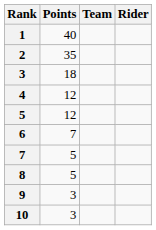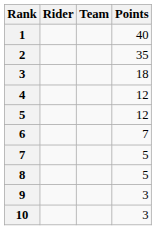 <table class="wikitable" margin-bottom:0;">
 <tr>
 <th scope="col">Rank</th>
+<th scope="col">Rider</th>
+<th scope="col">Team</th>
 <th scope="col">Points</th>
-<th scope="col">Team</th>
-<th scope="col">Rider</th>
 </tr>
 <tr>
 <th scope="row">1</th>
+<td> </td>
+<td></td>
 <td align="right">40</td>
-<td></td>
-<td> </td>
 </tr>
 <tr>
 <th scope="row">2</th>
-<td align="right">35</td>
 <td></td>
 <td></td>
+<td align="right">35</td>
 </tr>
 <tr>
 <th scope="row">3</th>
-<td align="right">18</td>
 <td></td>
 <td></td>
+<td align="right">18</td>
 </tr>
 <tr>
 <th scope="row">4</th>
-<td align="right">12</td>
 <td></td>
 <td></td>
+<td align="right">12</td>
 </tr>
 <tr>
 <th scope="row">5</th>
-<td align="right">12</td>
 <td></td>
 <td></td>
+<td align="right">12</td>
 </tr>
 <tr>
 <th scope="row">6</th>
-<td align="right">7</td>
 <td></td>
 <td></td>
+<td align="right">7</td>
 </tr>
 <tr>
 <th scope="row">7</th>
-<td align="right">5</td>
 <td></td>
 <td></td>
+<td align="right">5</td>
 </tr>
 <tr>
 <th scope="row">8</th>
-<td align="right">5</td>
 <td></td>
 <td></td>
+<td align="right">5</td>
 </tr>
 <tr>
 <th scope="row">9</th>
-<td align="right">3</td>
 <td></td>
 <td></td>
+<td align="right">3</td>
 </tr>
 <tr>
 <th scope="row">10</th>
-<td align="right">3</td>
 <td></td>
 <td></td>
+<td align="right">3</td>
 </tr>
 </table>
